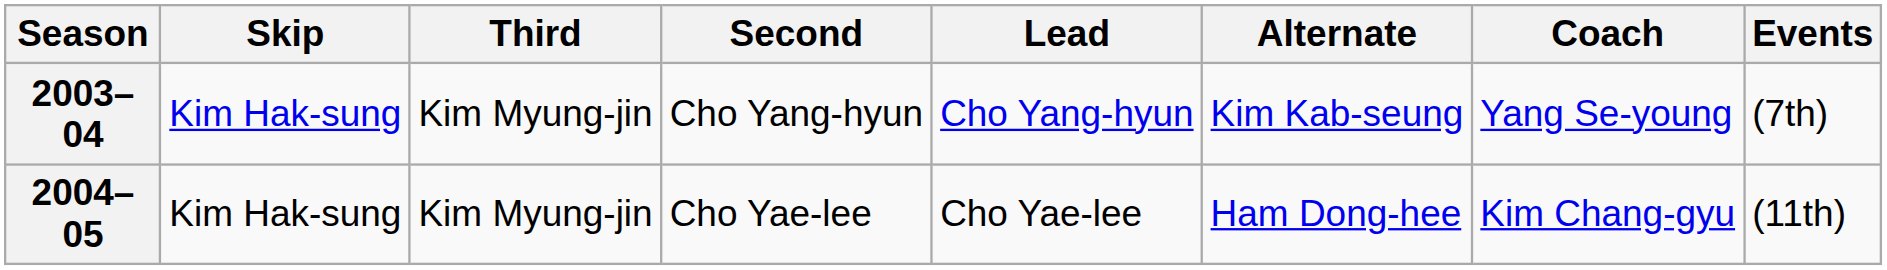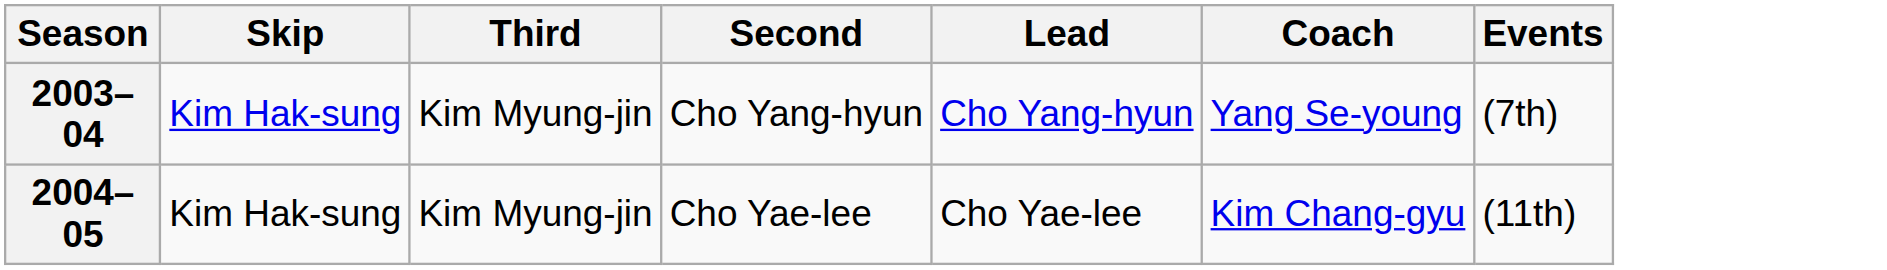 <table class="wikitable">
 <tr>
 <th scope="col" width=60>Season</th>
 <th scope="col">Skip</th>
 <th scope="col">Third</th>
 <th scope="col">Second</th>
 <th scope="col">Lead</th>
-<th scope="col">Alternate</th>
 <th scope="col">Coach</th>
 <th scope="col">Events</th>
 </tr>
 <tr>
 <th scope="row">2003–04</th>
 <td><a href='#'>Kim Hak-sung</a></td>
 <td>Kim Myung-jin</td>
 <td>Cho Yang-hyun</td>
 <td><a href='#'>Cho Yang-hyun</a></td>
-<td><a href='#'>Kim Kab-seung</a></td>
 <td><a href='#'>Yang Se-young</a></td>
 <td> (7th)</td>
 </tr>
 <tr>
 <th scope="row">2004–05</th>
 <td>Kim Hak-sung</td>
 <td>Kim Myung-jin</td>
 <td>Cho Yae-lee</td>
 <td>Cho Yae-lee</td>
-<td><a href='#'>Ham Dong-hee</a></td>
 <td><a href='#'>Kim Chang-gyu</a></td>
 <td> (11th)</td>
 </tr>
 </table>
